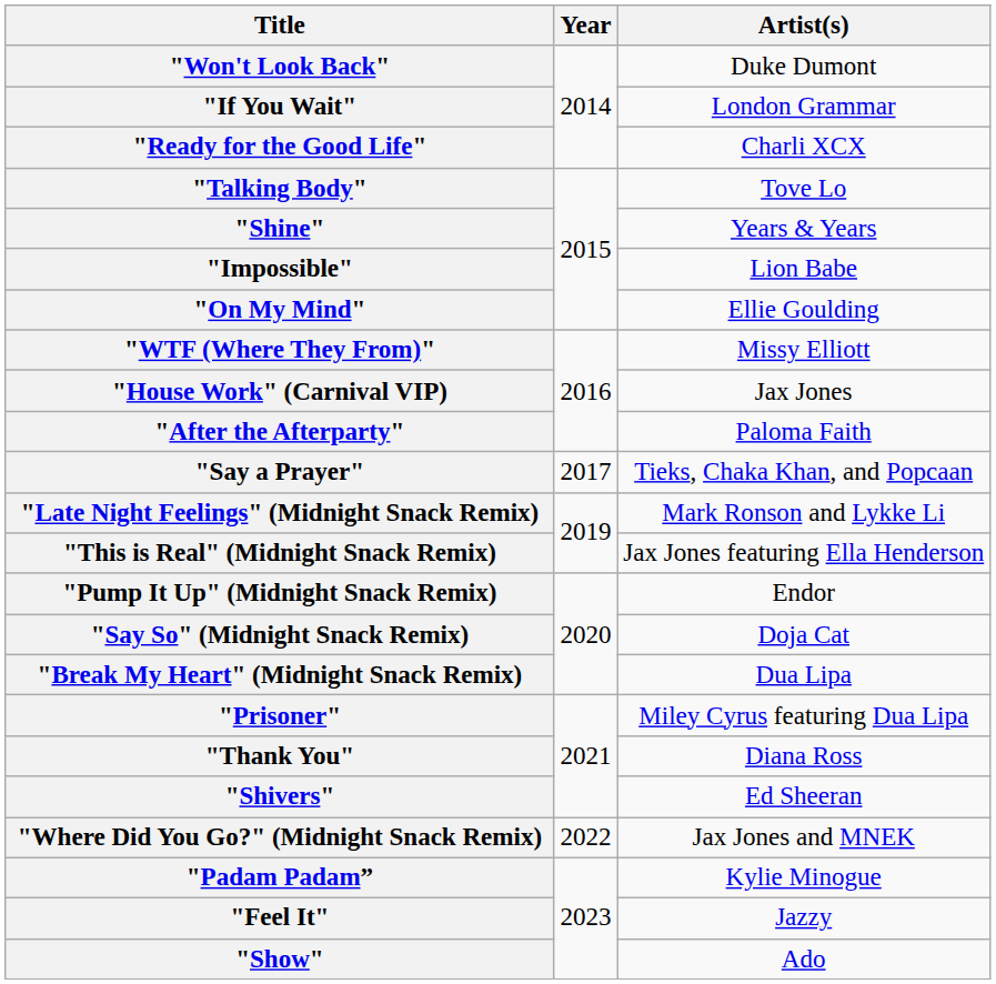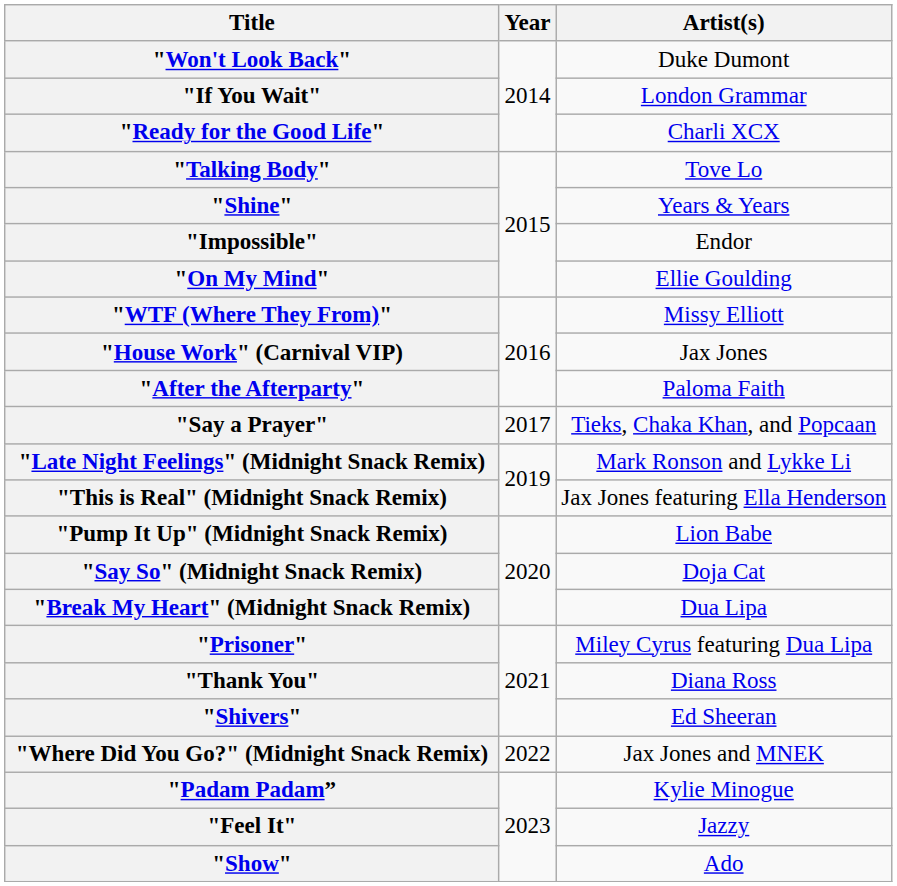 <table class="wikitable plainrowheaders" style="text-align:center;">
 <tr>
 <th scope="col" style="width:21em;">Title</th>
 <th scope="col" style="width:1em;">Year</th>
 <th scope="col">Artist(s)</th>
 </tr>
 <tr>
 <th scope="row">"<a href='#'>Won't Look Back</a>"</th>
 <td rowspan="3">2014</td>
 <td>Duke Dumont</td>
 </tr>
 <tr>
 <th scope="row">"If You Wait"</th>
 <td><a href='#'>London Grammar</a></td>
 </tr>
 <tr>
 <th scope="row">"<a href='#'>Ready for the Good Life</a>"</th>
 <td><a href='#'>Charli XCX</a></td>
 </tr>
 <tr>
 <th scope="row">"<a href='#'>Talking Body</a>"</th>
 <td rowspan="4">2015</td>
 <td><a href='#'>Tove Lo</a></td>
 </tr>
 <tr>
 <th scope="row">"<a href='#'>Shine</a>"</th>
 <td><a href='#'>Years & Years</a></td>
 </tr>
 <tr>
 <th scope="row">"Impossible"</th>
-<td><a href='#'>Lion Babe</a></td>
+<td>Endor</td>
 </tr>
 <tr>
 <th scope="row">"<a href='#'>On My Mind</a>"</th>
 <td><a href='#'>Ellie Goulding</a></td>
 </tr>
 <tr>
 <th scope="row">"<a href='#'>WTF (Where They From)</a>"</th>
 <td rowspan="3">2016</td>
 <td><a href='#'>Missy Elliott</a></td>
 </tr>
 <tr>
 <th scope="row">"<a href='#'>House Work</a>" <span>(Carnival VIP)</span></th>
 <td>Jax Jones</td>
 </tr>
 <tr>
 <th scope="row">"<a href='#'>After the Afterparty</a>"</th>
 <td><a href='#'>Paloma Faith</a></td>
 </tr>
 <tr>
 <th scope="row">"Say a Prayer"</th>
 <td>2017</td>
 <td><a href='#'>Tieks</a>, <a href='#'>Chaka Khan</a>, and <a href='#'>Popcaan</a></td>
 </tr>
 <tr>
 <th scope="row">"<a href='#'>Late Night Feelings</a>" <span>(Midnight Snack Remix)</span></th>
 <td rowspan="2">2019</td>
 <td><a href='#'>Mark Ronson</a> and <a href='#'>Lykke Li</a></td>
 </tr>
 <tr>
 <th scope="row">"This is Real" <span>(Midnight Snack Remix)</span></th>
 <td>Jax Jones featuring <a href='#'>Ella Henderson</a></td>
 </tr>
 <tr>
 <th scope="row">"Pump It Up" <span>(Midnight Snack Remix)</span></th>
 <td rowspan="3">2020</td>
-<td>Endor</td>
+<td><a href='#'>Lion Babe</a></td>
 </tr>
 <tr>
 <th scope="row">"<a href='#'>Say So</a>" <span>(Midnight Snack Remix)</span></th>
 <td><a href='#'>Doja Cat</a></td>
 </tr>
 <tr>
 <th scope="row">"<a href='#'>Break My Heart</a>" <span>(Midnight Snack Remix)</span></th>
 <td><a href='#'>Dua Lipa</a></td>
 </tr>
 <tr>
 <th scope="row">"<a href='#'>Prisoner</a>"</th>
 <td rowspan="3">2021</td>
 <td><a href='#'>Miley Cyrus</a> featuring <a href='#'>Dua Lipa</a></td>
 </tr>
 <tr>
 <th scope="row">"Thank You"</th>
 <td><a href='#'>Diana Ross</a></td>
 </tr>
 <tr>
 <th scope="row">"<a href='#'>Shivers</a>"</th>
 <td><a href='#'>Ed Sheeran</a></td>
 </tr>
 <tr>
 <th scope="row">"Where Did You Go?" <span>(Midnight Snack Remix)</span></th>
 <td>2022</td>
 <td>Jax Jones and <a href='#'>MNEK</a></td>
 </tr>
 <tr>
 <th scope="row">"<a href='#'>Padam Padam</a>”</th>
 <td rowspan="3">2023</td>
 <td><a href='#'>Kylie Minogue</a></td>
 </tr>
 <tr>
 <th scope="row">"Feel It"</th>
 <td><a href='#'>Jazzy</a></td>
 </tr>
 <tr>
 <th scope="row">"<a href='#'>Show</a>"</th>
 <td><a href='#'>Ado</a></td>
 </tr>
 </table>
